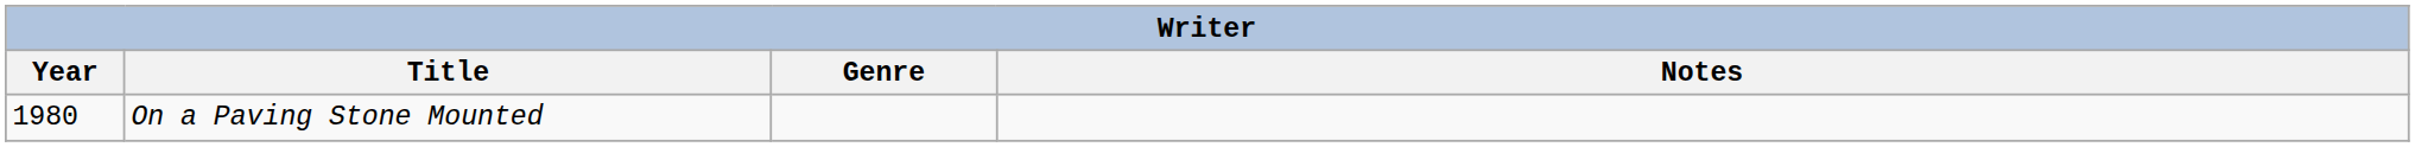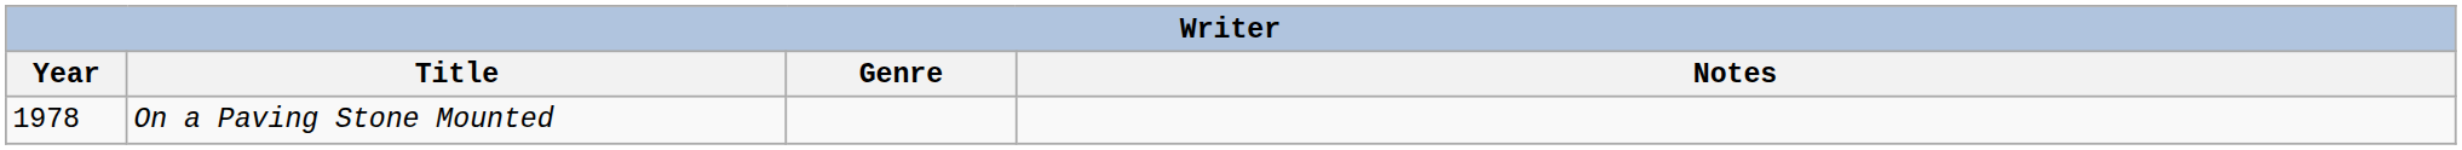 <table class="wikitable sortable" width="90%">
 <tr bgcolor="#CCCCCC" align="center">
 <th colspan="4" style="background: LightSteelBlue;">Writer</th>
 </tr>
 <tr>
 <th width="50px">Year</th>
 <th width="300px">Title</th>
 <th width="100px">Genre</th>
 <th class="unsortable">Notes</th>
 </tr>
 <tr>
-<td>1980</td>
+<td>1978</td>
 <td><em>On a Paving Stone Mounted</em></td>
 <td></td>
 <td></td>
 </tr>
 </table>
